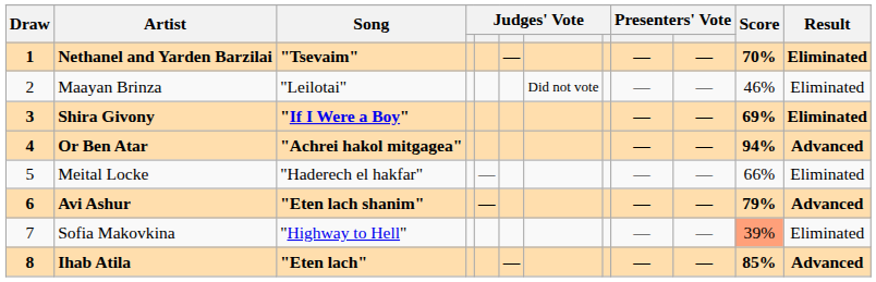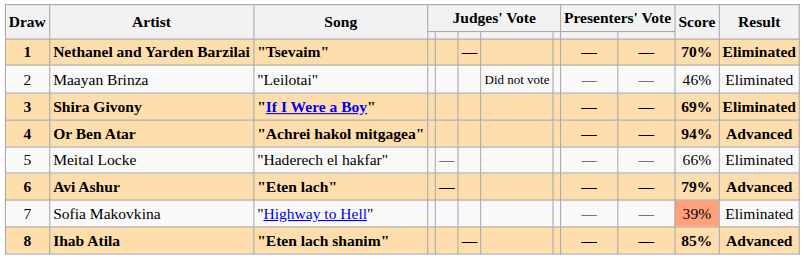 <table class="sortable wikitable" style="margin: 1em auto 1em auto; text-align:center; font-size:90%; line-height:18px;">
 <tr>
 </tr>
 <tr>
 <th rowspan="2">Draw</th>
 <th rowspan="2">Artist</th>
 <th rowspan="2">Song</th>
 <th colspan="5" class="unsortable">Judges' Vote</th>
 <th colspan="2" class="unsortable">Presenters' Vote</th>
 <th rowspan="2">Score</th>
 <th rowspan="2">Result</th>
 </tr>
 <tr>
 <th class="unsortable"></th>
 <th class="unsortable"></th>
 <th class="unsortable"></th>
 <th class="unsortable"></th>
 <th class="unsortable"></th>
 <th class="unsortable"></th>
 <th class="unsortable"></th>
 </tr>
 <tr style="font-weight:bold; background:#FFDEAD;">
 <td>1</td>
 <td align="left">Nethanel and Yarden Barzilai</td>
 <td align="left">"Tsevaim"</td>
 <td></td>
 <td></td>
 <td>—</td>
 <td></td>
 <td></td>
 <td>—</td>
 <td>—</td>
 <td>70%</td>
 <td>Eliminated</td>
 </tr>
 <tr>
 <td>2</td>
 <td align="left">Maayan Brinza</td>
 <td align="left">"Leilotai"</td>
 <td></td>
 <td></td>
 <td></td>
 <td><small>Did not vote</small></td>
 <td></td>
 <td>—</td>
 <td>—</td>
 <td>46%</td>
 <td>Eliminated</td>
 </tr>
 <tr style="font-weight:bold; background:#FFDEAD;">
 <td>3</td>
 <td align="left">Shira Givony</td>
 <td align="left">"<a href='#'>If I Were a Boy</a>"</td>
 <td></td>
 <td></td>
 <td></td>
 <td></td>
 <td></td>
 <td>—</td>
 <td>—</td>
 <td>69%</td>
 <td>Eliminated</td>
 </tr>
 <tr style="font-weight:bold; background:#FFDEAD;">
 <td>4</td>
 <td align="left">Or Ben Atar</td>
 <td align="left">"Achrei hakol mitgagea"</td>
 <td></td>
 <td></td>
 <td></td>
 <td></td>
 <td></td>
 <td>—</td>
 <td>—</td>
 <td>94%</td>
 <td>Advanced</td>
 </tr>
 <tr>
 <td>5</td>
 <td align="left">Meital Locke</td>
 <td align="left">"Haderech el hakfar"</td>
 <td></td>
 <td>—</td>
 <td></td>
 <td></td>
 <td></td>
 <td>—</td>
 <td>—</td>
 <td>66%</td>
 <td>Eliminated</td>
 </tr>
 <tr style="font-weight:bold; background:#FFDEAD;">
 <td>6</td>
 <td align="left">Avi Ashur</td>
-<td align="left">"Eten lach shanim"</td>
+<td align="left">"Eten lach"</td>
 <td></td>
 <td>—</td>
 <td></td>
 <td></td>
 <td></td>
 <td>—</td>
 <td>—</td>
 <td>79%</td>
 <td>Advanced</td>
 </tr>
 <tr>
 <td>7</td>
 <td align="left">Sofia Makovkina</td>
 <td align="left">"<a href='#'>Highway to Hell</a>"</td>
 <td></td>
 <td></td>
 <td></td>
 <td></td>
 <td></td>
 <td>—</td>
 <td>—</td>
 <td style="background: lightsalmon;">39%</td>
 <td>Eliminated</td>
 </tr>
 <tr style="font-weight:bold; background:#FFDEAD;">
 <td>8</td>
 <td align="left">Ihab Atila</td>
-<td align="left">"Eten lach"</td>
+<td align="left">"Eten lach shanim"</td>
 <td></td>
 <td></td>
 <td>—</td>
 <td></td>
 <td></td>
 <td>—</td>
 <td>—</td>
 <td>85%</td>
 <td>Advanced</td>
 </tr>
 </table>
